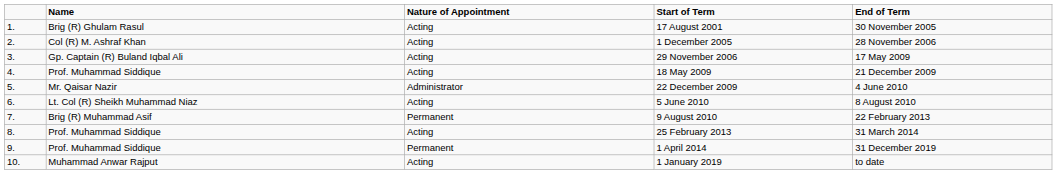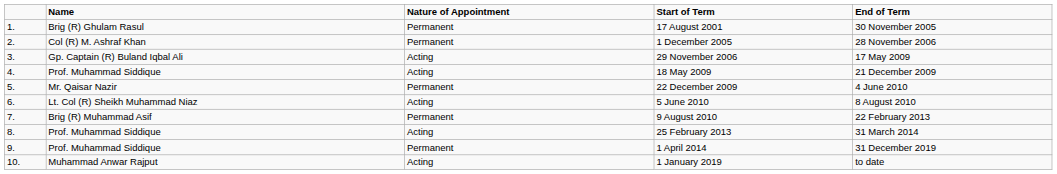 <table class="wikitable" style="margin-left: 1em; width: 80%; font-size: 90%;">
 <tr>
 <td></td>
 <td><strong>Name</strong></td>
 <td><strong>Nature of Appointment</strong></td>
 <td><strong>Start of Term</strong></td>
 <td><strong>End of Term</strong></td>
 </tr>
 <tr>
 <td>1.</td>
 <td>Brig (R) Ghulam Rasul</td>
-<td>Acting</td>
+<td>Permanent</td>
 <td>17 August 2001</td>
 <td>30 November 2005</td>
 </tr>
 <tr>
 <td>2.</td>
 <td>Col (R) M. Ashraf Khan</td>
-<td>Acting</td>
+<td>Permanent</td>
 <td>1 December 2005</td>
 <td>28 November 2006</td>
 </tr>
 <tr>
 <td>3.</td>
 <td>Gp. Captain (R) Buland Iqbal Ali</td>
 <td>Acting</td>
 <td>29 November 2006</td>
 <td>17 May 2009</td>
 </tr>
 <tr>
 <td>4.</td>
 <td>Prof. Muhammad Siddique</td>
 <td>Acting</td>
 <td>18 May 2009</td>
 <td>21 December 2009</td>
 </tr>
 <tr>
 <td>5.</td>
 <td>Mr. Qaisar Nazir</td>
-<td>Administrator</td>
+<td>Permanent</td>
 <td>22 December 2009</td>
 <td>4 June 2010</td>
 </tr>
 <tr>
 <td>6.</td>
 <td>Lt. Col (R) Sheikh Muhammad Niaz</td>
 <td>Acting</td>
 <td>5 June 2010</td>
 <td>8 August 2010</td>
 </tr>
 <tr>
 <td>7.</td>
 <td>Brig (R) Muhammad Asif</td>
 <td>Permanent</td>
 <td>9 August 2010</td>
 <td>22 February 2013</td>
 </tr>
 <tr>
 <td>8.</td>
 <td>Prof. Muhammad Siddique</td>
 <td>Acting</td>
 <td>25 February 2013</td>
 <td>31 March 2014</td>
 </tr>
 <tr>
 <td>9.</td>
 <td>Prof. Muhammad Siddique</td>
 <td>Permanent</td>
 <td>1 April 2014</td>
 <td>31 December 2019</td>
 </tr>
 <tr>
 <td>10.</td>
 <td>Muhammad Anwar Rajput</td>
 <td>Acting</td>
 <td>1 January 2019</td>
 <td>to date</td>
 </tr>
 </table>
